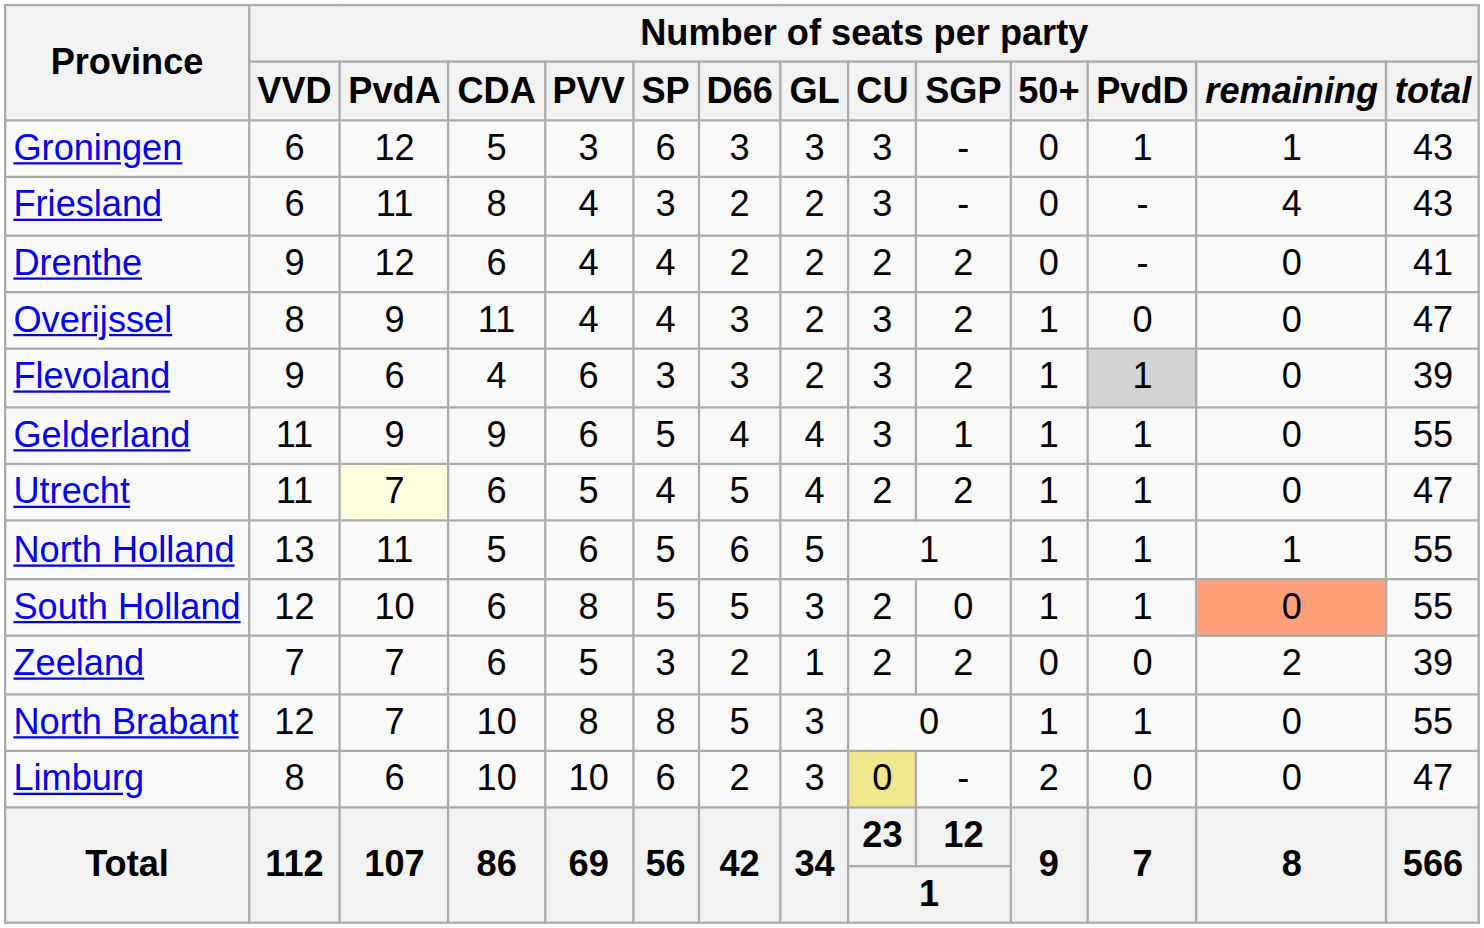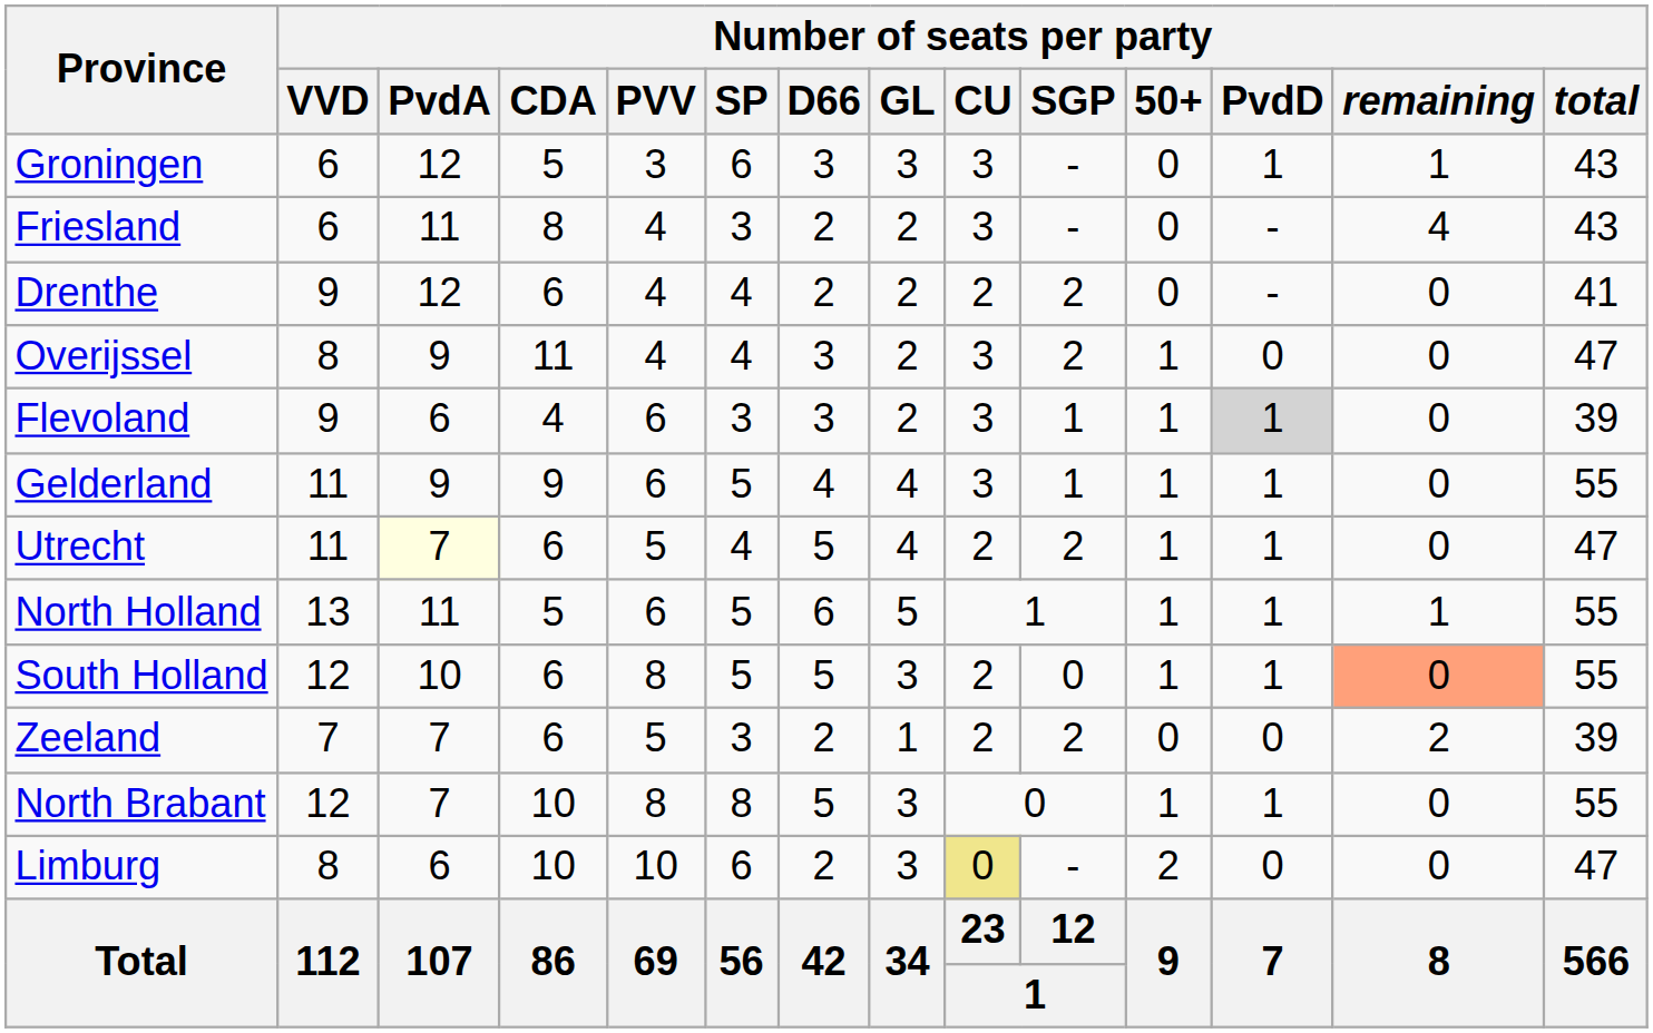 <table class="wikitable" style="text-align:center;">
 <tr>
 <th rowspan=2>Province</th>
 <th colspan=13>Number of seats per party</th>
 </tr>
 <tr>
 <th>VVD</th>
 <th>PvdA</th>
 <th>CDA</th>
 <th>PVV</th>
 <th>SP</th>
 <th>D66</th>
 <th>GL</th>
 <th>CU</th>
 <th>SGP</th>
 <th>50+</th>
 <th>PvdD</th>
 <th><em>remaining</em></th>
 <th><em>total</em></th>
 </tr>
 <tr>
 <td style="text-align:left;"><a href='#'>Groningen</a></td>
 <td>6</td>
 <td>12</td>
 <td>5</td>
 <td>3</td>
 <td>6</td>
 <td>3</td>
 <td>3</td>
 <td>3</td>
 <td>-</td>
 <td>0</td>
 <td>1</td>
 <td>1</td>
 <td>43</td>
 </tr>
 <tr>
 <td style="text-align:left;"><a href='#'>Friesland</a></td>
 <td>6</td>
 <td>11</td>
 <td>8</td>
 <td>4</td>
 <td>3</td>
 <td>2</td>
 <td>2</td>
 <td>3</td>
 <td>-</td>
 <td>0</td>
 <td>-</td>
 <td>4</td>
 <td>43</td>
 </tr>
 <tr>
 <td style="text-align:left;"><a href='#'>Drenthe</a></td>
 <td>9</td>
 <td>12</td>
 <td>6</td>
 <td>4</td>
 <td>4</td>
 <td>2</td>
 <td>2</td>
 <td>2</td>
 <td>2</td>
 <td>0</td>
 <td>-</td>
 <td>0</td>
 <td>41</td>
 </tr>
 <tr>
 <td style="text-align:left;"><a href='#'>Overijssel</a></td>
 <td>8</td>
 <td>9</td>
 <td>11</td>
 <td>4</td>
 <td>4</td>
 <td>3</td>
 <td>2</td>
 <td>3</td>
 <td>2</td>
 <td>1</td>
 <td>0</td>
 <td>0</td>
 <td>47</td>
 </tr>
 <tr>
 <td style="text-align:left;"><a href='#'>Flevoland</a></td>
 <td>9</td>
 <td>6</td>
 <td>4</td>
 <td>6</td>
 <td>3</td>
 <td>3</td>
 <td>2</td>
 <td>3</td>
-<td>2</td>
+<td>1</td>
 <td>1</td>
 <td style="background: lightgrey;">1</td>
 <td>0</td>
 <td>39</td>
 </tr>
 <tr>
 <td style="text-align:left;"><a href='#'>Gelderland</a></td>
 <td>11</td>
 <td>9</td>
 <td>9</td>
 <td>6</td>
 <td>5</td>
 <td>4</td>
 <td>4</td>
 <td>3</td>
 <td>1</td>
 <td>1</td>
 <td>1</td>
 <td>0</td>
 <td>55</td>
 </tr>
 <tr>
 <td style="text-align:left;"><a href='#'>Utrecht</a></td>
 <td>11</td>
 <td style="background: lightyellow;">7</td>
 <td>6</td>
 <td>5</td>
 <td>4</td>
 <td>5</td>
 <td>4</td>
 <td>2</td>
 <td>2</td>
 <td>1</td>
 <td>1</td>
 <td>0</td>
 <td>47</td>
 </tr>
 <tr>
 <td style="text-align:left;"><a href='#'>North Holland</a></td>
 <td>13</td>
 <td>11</td>
 <td>5</td>
 <td>6</td>
 <td>5</td>
 <td>6</td>
 <td>5</td>
 <td colspan=2>1</td>
 <td>1</td>
 <td>1</td>
 <td>1</td>
 <td>55</td>
 </tr>
 <tr>
 <td style="text-align:left;"><a href='#'>South Holland</a></td>
 <td>12</td>
 <td>10</td>
 <td>6</td>
 <td>8</td>
 <td>5</td>
 <td>5</td>
 <td>3</td>
 <td>2</td>
 <td>0</td>
 <td>1</td>
 <td>1</td>
 <td style="background: lightsalmon;">0</td>
 <td>55</td>
 </tr>
 <tr>
 <td style="text-align:left;"><a href='#'>Zeeland</a></td>
 <td>7</td>
 <td>7</td>
 <td>6</td>
 <td>5</td>
 <td>3</td>
 <td>2</td>
 <td>1</td>
 <td>2</td>
 <td>2</td>
 <td>0</td>
 <td>0</td>
 <td>2</td>
 <td>39</td>
 </tr>
 <tr>
 <td style="text-align:left;"><a href='#'>North Brabant</a></td>
 <td>12</td>
 <td>7</td>
 <td>10</td>
 <td>8</td>
 <td>8</td>
 <td>5</td>
 <td>3</td>
 <td colspan=2>0</td>
 <td>1</td>
 <td>1</td>
 <td>0</td>
 <td>55</td>
 </tr>
 <tr>
 <td style="text-align:left;"><a href='#'>Limburg</a></td>
 <td>8</td>
 <td>6</td>
 <td>10</td>
 <td>10</td>
 <td>6</td>
 <td>2</td>
 <td>3</td>
 <td style="background: khaki;">0</td>
 <td>-</td>
 <td>2</td>
 <td>0</td>
 <td>0</td>
 <td>47</td>
 </tr>
 <tr>
 <th rowspan="2">Total</th>
 <th rowspan="2">112</th>
 <th rowspan="2">107</th>
 <th rowspan="2">86</th>
 <th rowspan="2">69</th>
 <th rowspan="2">56</th>
 <th rowspan="2">42</th>
 <th rowspan="2">34</th>
 <th rowspan="1">23</th>
 <th rowspan="1">12</th>
 <th rowspan="2">9</th>
 <th rowspan="2">7</th>
 <th rowspan="2">8</th>
 <th rowspan="2">566</th>
 </tr>
 <tr>
 <th colspan="2">1</th>
 </tr>
 </table>
